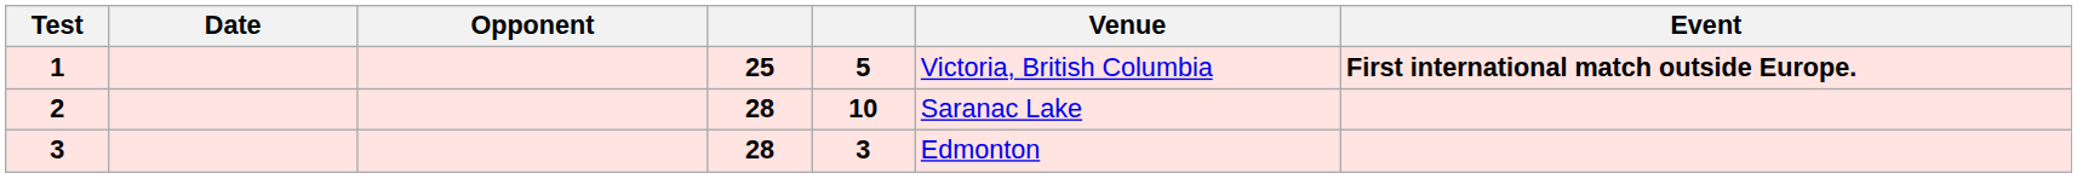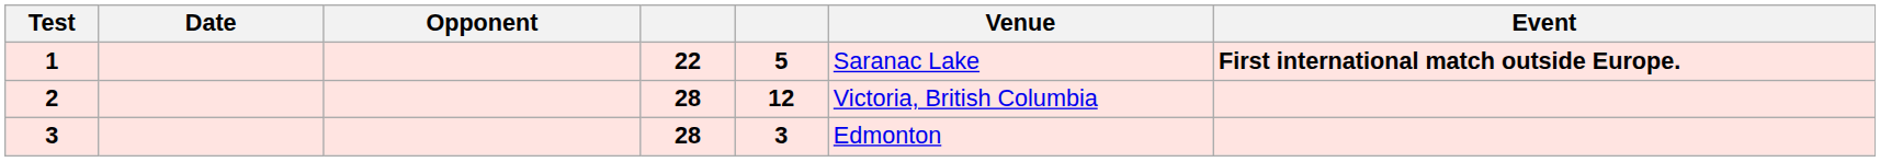 <table class="wikitable sortable" style="width:100%">
 <tr>
 <th style="width:5%">Test</th>
 <th style="width:12%">Date</th>
 <th style="width:17%">Opponent</th>
 <th style="width:5%"></th>
 <th style="width:5%"></th>
 <th>Venue</th>
 <th>Event</th>
 </tr>
 <tr bgcolor="FFE4E1">
 <td align="center"><strong>1</strong></td>
 <td></td>
 <td></td>
-<td align="center"><strong>25</strong></td>
+<td align="center"><strong>22</strong></td>
 <td align="center"><strong>5</strong></td>
-<td><a href='#'>Victoria, British Columbia</a></td>
+<td><a href='#'>Saranac Lake</a></td>
 <td><strong>First international match outside Europe.</strong></td>
 </tr>
 <tr bgcolor="FFE4E1">
 <td align="center"><strong>2</strong></td>
 <td></td>
 <td></td>
 <td align="center"><strong>28</strong></td>
-<td align="center"><strong>10</strong></td>
-<td><a href='#'>Saranac Lake</a></td>
+<td align="center"><strong>12</strong></td>
+<td><a href='#'>Victoria, British Columbia</a></td>
 <td></td>
 </tr>
 <tr bgcolor="FFE4E1">
 <td align="center"><strong>3</strong></td>
 <td></td>
 <td></td>
 <td align="center"><strong>28</strong></td>
 <td align="center"><strong>3</strong></td>
 <td><a href='#'>Edmonton</a></td>
 <td></td>
 </tr>
 </table>
